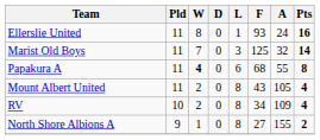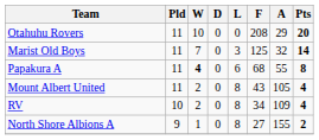 <table class="wikitable" style="text-align:center;">
 <tr>
 <th width=215>Team</th>
 <th width=20 abbr="Played">Pld</th>
 <th width=20 abbr="Won">W</th>
 <th width=20 abbr="Drawn">D</th>
 <th width=20 abbr="Lost">L</th>
 <th width=20 abbr="For">F</th>
 <th width=20 abbr="Against">A</th>
 <th width=20 abbr="Points">Pts</th>
 </tr>
 <tr>
-<td style="text-align:left;"><a href='#'>Ellerslie United</a></td>
+<td style="text-align:left;"><a href='#'>Otahuhu Rovers</a></td>
 <td>11</td>
-<td>8</td>
+<td>10</td>
 <td>0</td>
-<td>1</td>
-<td>93</td>
-<td>24</td>
-<td><strong>16</strong></td>
+<td>0</td>
+<td>208</td>
+<td>29</td>
+<td><strong>20</strong></td>
 </tr>
 <tr>
 <td style="text-align:left;"><a href='#'>Marist Old Boys</a></td>
 <td>11</td>
 <td>7</td>
 <td>0</td>
 <td>3</td>
 <td>125</td>
 <td>32</td>
 <td><strong>14</strong></td>
 </tr>
 <tr>
 <td style="text-align:left;"><a href='#'>Papakura A</a></td>
 <td>11</td>
 <td><strong>4</strong></td>
 <td>0</td>
 <td>6</td>
 <td>68</td>
 <td>55</td>
 <td><strong>8</strong></td>
 </tr>
 <tr>
 <td style="text-align:left;"><a href='#'>Mount Albert United</a></td>
 <td>11</td>
 <td>2</td>
 <td>0</td>
 <td>8</td>
 <td>43</td>
 <td>105</td>
 <td><strong>4</strong></td>
 </tr>
 <tr>
 <td style="text-align:left;"><a href='#'>RV</a></td>
 <td>10</td>
 <td>2</td>
 <td>0</td>
 <td>8</td>
 <td>34</td>
 <td>109</td>
 <td><strong>4</strong></td>
 </tr>
 <tr>
 <td style="text-align:left;"><a href='#'>North Shore Albions A</a></td>
 <td>9</td>
 <td>1</td>
 <td>0</td>
 <td>8</td>
 <td>27</td>
 <td>155</td>
 <td><strong>2</strong></td>
 </tr>
 <tr>
 </tr>
 </table>
